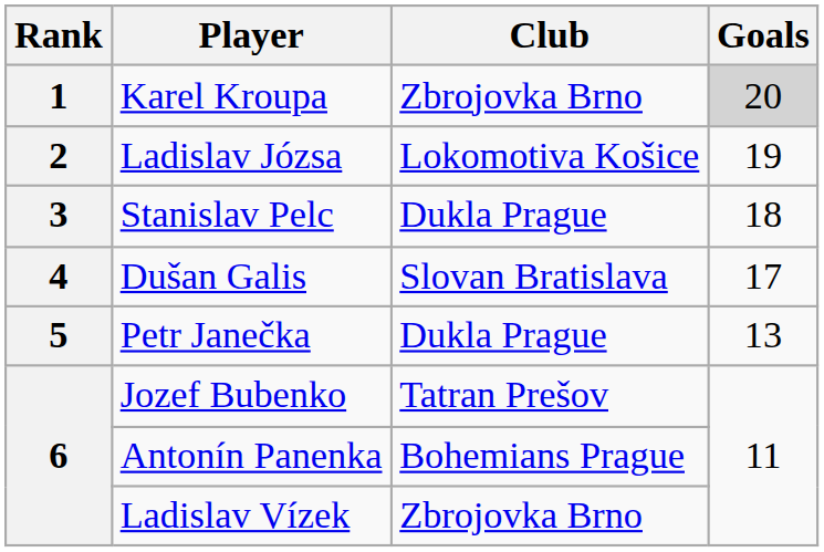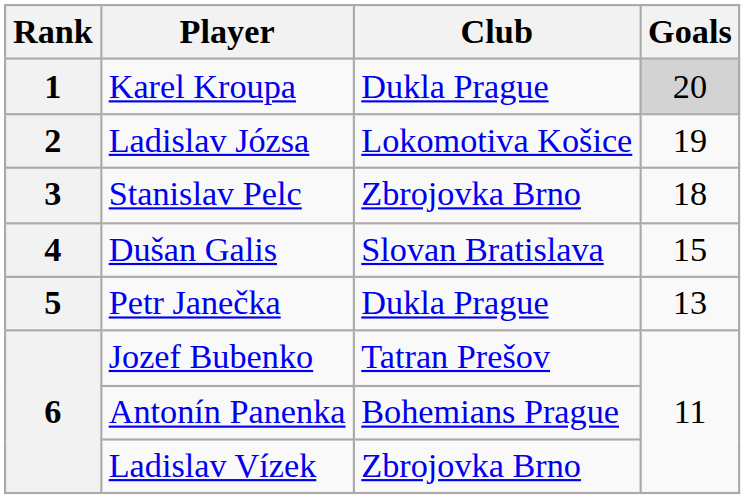 <table class="wikitable" style="text-align:center">
 <tr>
 <th>Rank</th>
 <th>Player</th>
 <th>Club</th>
 <th>Goals</th>
 </tr>
 <tr>
 <th>1</th>
 <td align="left"> <a href='#'>Karel Kroupa</a></td>
-<td align="left"><a href='#'>Zbrojovka Brno</a></td>
+<td align="left"><a href='#'>Dukla Prague</a></td>
 <td style="background: lightgrey;">20</td>
 </tr>
 <tr>
 <th>2</th>
 <td align="left"> <a href='#'>Ladislav Józsa</a></td>
 <td align="left"><a href='#'>Lokomotiva Košice</a></td>
 <td>19</td>
 </tr>
 <tr>
 <th>3</th>
 <td align="left"> <a href='#'>Stanislav Pelc</a></td>
-<td align="left"><a href='#'>Dukla Prague</a></td>
+<td align="left"><a href='#'>Zbrojovka Brno</a></td>
 <td>18</td>
 </tr>
 <tr>
 <th>4</th>
 <td align="left"> <a href='#'>Dušan Galis</a></td>
 <td align="left"><a href='#'>Slovan Bratislava</a></td>
-<td>17</td>
+<td>15</td>
 </tr>
 <tr>
 <th>5</th>
 <td align="left"> <a href='#'>Petr Janečka</a></td>
 <td align="left"><a href='#'>Dukla Prague</a></td>
 <td>13</td>
 </tr>
 <tr>
 <th rowspan="3">6</th>
 <td align="left"> <a href='#'>Jozef Bubenko</a></td>
 <td align="left"><a href='#'>Tatran Prešov</a></td>
 <td rowspan="3">11</td>
 </tr>
 <tr>
 <td align="left"> <a href='#'>Antonín Panenka</a></td>
 <td align="left"><a href='#'>Bohemians Prague</a></td>
 </tr>
 <tr>
 <td align="left"> <a href='#'>Ladislav Vízek</a></td>
 <td align="left"><a href='#'>Zbrojovka Brno</a></td>
 </tr>
 </table>
